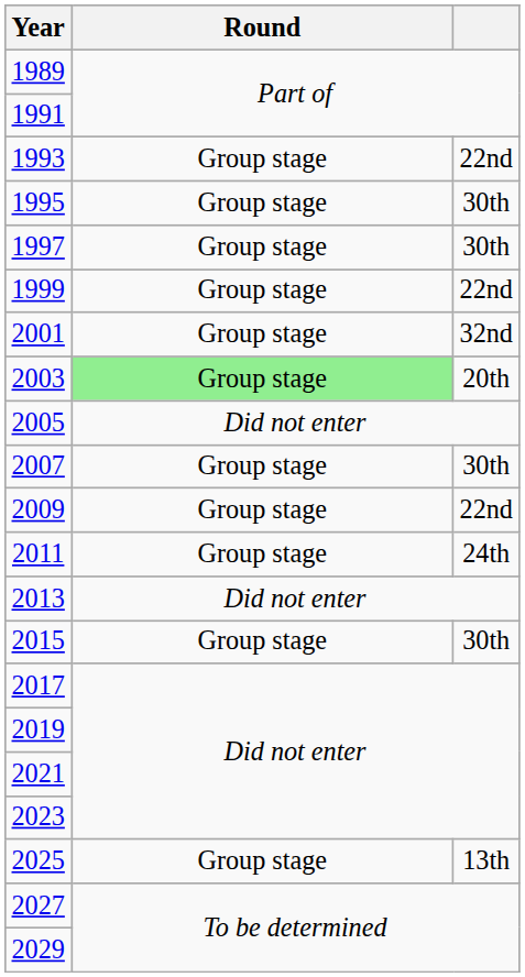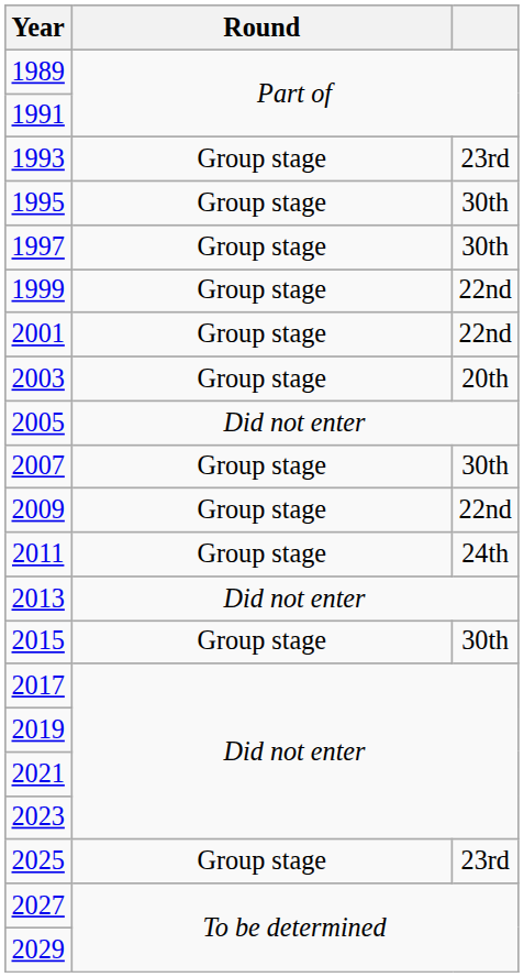 <table class="wikitable" style="text-align: center; font-size:90%">
 <tr>
 <th>Year</th>
 <th style="width:200px">Round</th>
 <th></th>
 </tr>
 <tr>
 <td><a href='#'>1989</a></td>
 <td colspan="2" rowspan="2"><em>Part of </em></td>
 </tr>
 <tr>
 <td><a href='#'>1991</a></td>
 </tr>
 <tr>
 <td><a href='#'>1993</a></td>
 <td>Group stage</td>
-<td>22nd</td>
+<td>23rd</td>
 </tr>
 <tr>
 <td><a href='#'>1995</a></td>
 <td>Group stage</td>
 <td>30th</td>
 </tr>
 <tr>
 <td><a href='#'>1997</a></td>
 <td>Group stage</td>
 <td>30th</td>
 </tr>
 <tr>
 <td><a href='#'>1999</a></td>
 <td>Group stage</td>
 <td>22nd</td>
 </tr>
 <tr>
 <td><a href='#'>2001</a></td>
 <td>Group stage</td>
-<td>32nd</td>
+<td>22nd</td>
 </tr>
 <tr>
 <td><a href='#'>2003</a></td>
-<td style="background: lightgreen;">Group stage</td>
+<td>Group stage</td>
 <td>20th</td>
 </tr>
 <tr>
 <td><a href='#'>2005</a></td>
 <td colspan="2"><em>Did not enter</em></td>
 </tr>
 <tr>
 <td><a href='#'>2007</a></td>
 <td>Group stage</td>
 <td>30th</td>
 </tr>
 <tr>
 <td><a href='#'>2009</a></td>
 <td>Group stage</td>
 <td>22nd</td>
 </tr>
 <tr>
 <td><a href='#'>2011</a></td>
 <td>Group stage</td>
 <td>24th</td>
 </tr>
 <tr>
 <td><a href='#'>2013</a></td>
 <td colspan="2"><em>Did not enter</em></td>
 </tr>
 <tr>
 <td><a href='#'>2015</a></td>
 <td>Group stage</td>
 <td>30th</td>
 </tr>
 <tr>
 <td><a href='#'>2017</a></td>
 <td colspan="2" rowspan="4"><em>Did not enter</em></td>
 </tr>
 <tr>
 <td><a href='#'>2019</a></td>
 </tr>
 <tr>
 <td><a href='#'>2021</a></td>
 </tr>
 <tr>
 <td><a href='#'>2023</a></td>
 </tr>
 <tr>
 <td><a href='#'>2025</a></td>
 <td>Group stage</td>
-<td>13th</td>
+<td>23rd</td>
 </tr>
 <tr>
 <td><a href='#'>2027</a></td>
 <td colspan="2" rowspan="2"><em>To be determined</em></td>
 </tr>
 <tr>
 <td><a href='#'>2029</a></td>
 </tr>
 </table>
